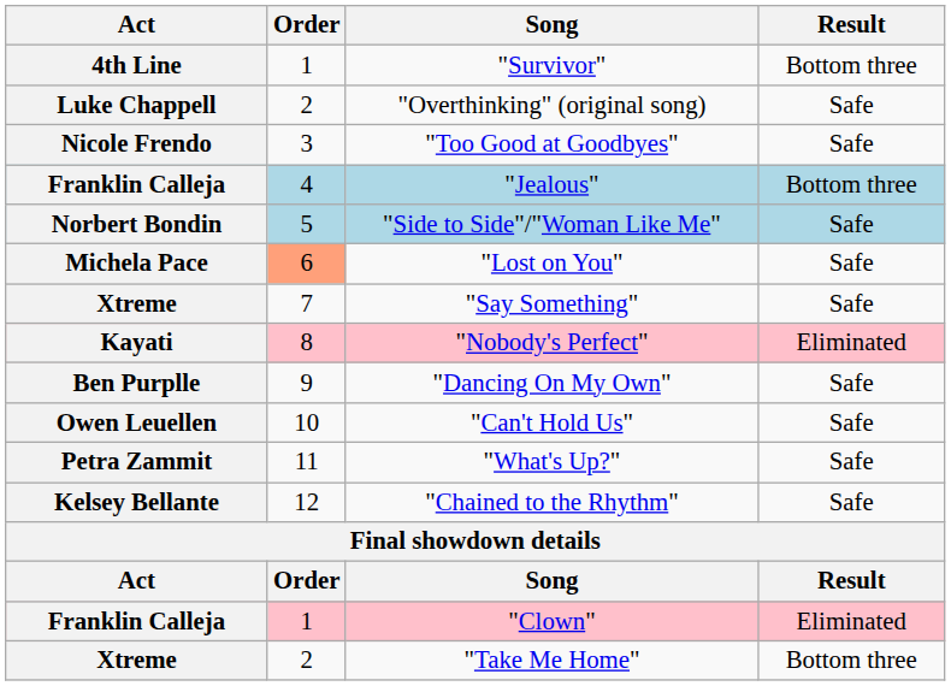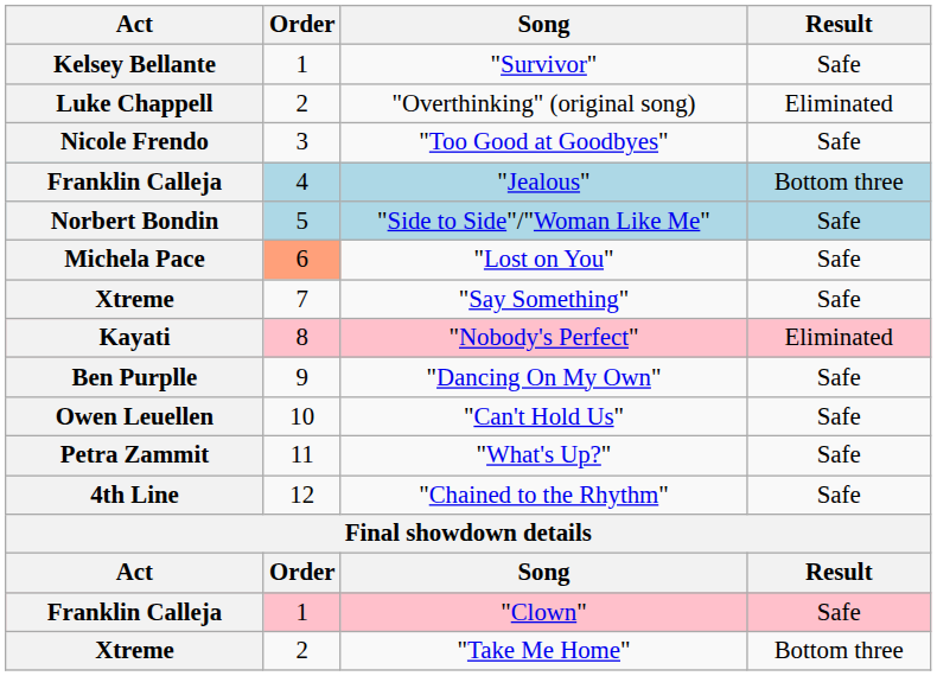 <table class="wikitable plainrowheaders" style="text-align:center;">
 <tr>
 <th scope="col" style="width:10em;">Act</th>
 <th scope="col">Order</th>
 <th scope="col" style="width:16em;">Song</th>
 <th scope="col" style="width:7em;">Result</th>
 </tr>
 <tr>
-<th scope="row">4th Line</th>
+<th scope="row">Kelsey Bellante</th>
 <td>1</td>
 <td>"<a href='#'>Survivor</a>"</td>
-<td>Bottom three</td>
+<td>Safe</td>
 </tr>
 <tr>
 <th scope="row">Luke Chappell</th>
 <td>2</td>
 <td>"Overthinking" (original song)</td>
-<td>Safe</td>
+<td>Eliminated</td>
 </tr>
 <tr>
 <th scope="row">Nicole Frendo</th>
 <td>3</td>
 <td>"<a href='#'>Too Good at Goodbyes</a>"</td>
 <td>Safe</td>
 </tr>
 <tr style="background:lightblue;">
 <th scope="row">Franklin Calleja</th>
 <td>4</td>
 <td>"<a href='#'>Jealous</a>"</td>
 <td>Bottom three</td>
 </tr>
 <tr style="background:lightblue;">
 <th scope="row">Norbert Bondin</th>
 <td>5</td>
 <td>"<a href='#'>Side to Side</a>"/"<a href='#'>Woman Like Me</a>"</td>
 <td>Safe</td>
 </tr>
 <tr>
 <th scope="row">Michela Pace</th>
 <td style="background: lightsalmon;">6</td>
 <td>"<a href='#'>Lost on You</a>"</td>
 <td>Safe</td>
 </tr>
 <tr>
 <th scope="row">Xtreme</th>
 <td>7</td>
 <td>"<a href='#'>Say Something</a>"</td>
 <td>Safe</td>
 </tr>
 <tr style="background:pink;">
 <th scope="row">Kayati</th>
 <td>8</td>
 <td>"<a href='#'>Nobody's Perfect</a>"</td>
 <td>Eliminated</td>
 </tr>
 <tr>
 <th scope="row">Ben Purplle</th>
 <td>9</td>
 <td>"<a href='#'>Dancing On My Own</a>"</td>
 <td>Safe</td>
 </tr>
 <tr>
 <th scope="row">Owen Leuellen</th>
 <td>10</td>
 <td>"<a href='#'>Can't Hold Us</a>"</td>
 <td>Safe</td>
 </tr>
 <tr>
 <th scope="row">Petra Zammit</th>
 <td>11</td>
 <td>"<a href='#'>What's Up?</a>"</td>
 <td>Safe</td>
 </tr>
 <tr>
-<th scope="row">Kelsey Bellante</th>
+<th scope="row">4th Line</th>
 <td>12</td>
 <td>"<a href='#'>Chained to the Rhythm</a>"</td>
 <td>Safe</td>
 </tr>
 <tr>
 <th colspan="4">Final showdown details</th>
 </tr>
 <tr>
 <th scope="col" style="width:10em;">Act</th>
 <th scope="col">Order</th>
 <th scope="col" style="width:16em;">Song</th>
 <th scope="col" style="width:6em;">Result</th>
 </tr>
 <tr style="background:pink;">
 <th scope="row">Franklin Calleja</th>
 <td>1</td>
 <td>"<a href='#'>Clown</a>"</td>
-<td>Eliminated</td>
+<td>Safe</td>
 </tr>
 <tr>
 <th scope="row">Xtreme</th>
 <td>2</td>
 <td>"<a href='#'>Take Me Home</a>"</td>
 <td>Bottom three</td>
 </tr>
 </table>
